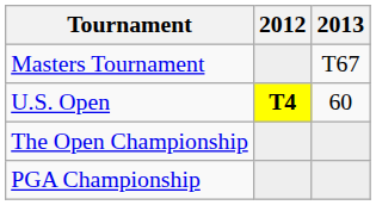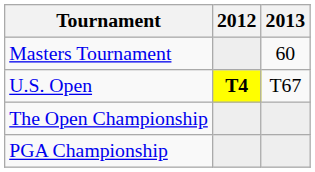 <table class="wikitable" style="font-size:95%;text-align:center;">
 <tr>
 <th>Tournament</th>
 <th>2012</th>
 <th>2013</th>
 </tr>
 <tr>
 <td align=left><a href='#'>Masters Tournament</a></td>
 <td style="background:#eeeeee;"></td>
-<td>T67</td>
+<td>60</td>
 </tr>
 <tr>
 <td align=left><a href='#'>U.S. Open</a></td>
 <td style="background:yellow;"><strong>T4</strong></td>
-<td>60</td>
+<td>T67</td>
 </tr>
 <tr>
 <td align=left><a href='#'>The Open Championship</a></td>
 <td style="background:#eeeeee;"></td>
 <td style="background:#eeeeee;"></td>
 </tr>
 <tr>
 <td align=left><a href='#'>PGA Championship</a></td>
 <td style="background:#eeeeee;"></td>
 <td style="background:#eeeeee;"></td>
 </tr>
 </table>
